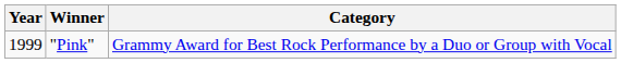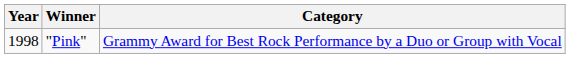 <table class="wikitable">
 <tr>
 <th>Year</th>
 <th>Winner</th>
 <th>Category</th>
 </tr>
 <tr>
-<td>1999</td>
+<td>1998</td>
 <td>"<a href='#'>Pink</a>"</td>
 <td><a href='#'>Grammy Award for Best Rock Performance by a Duo or Group with Vocal</a></td>
 </tr>
 </table>
